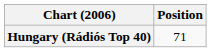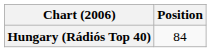 <table class="wikitable plainrowheaders" style="text-align:center">
 <tr>
 <th>Chart (2006)</th>
 <th>Position</th>
 </tr>
 <tr>
 <th scope="row">Hungary (Rádiós Top 40)</th>
-<td>71</td>
+<td>84</td>
 </tr>
 </table>
